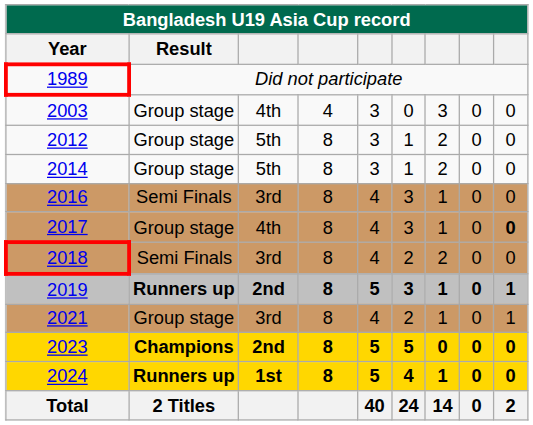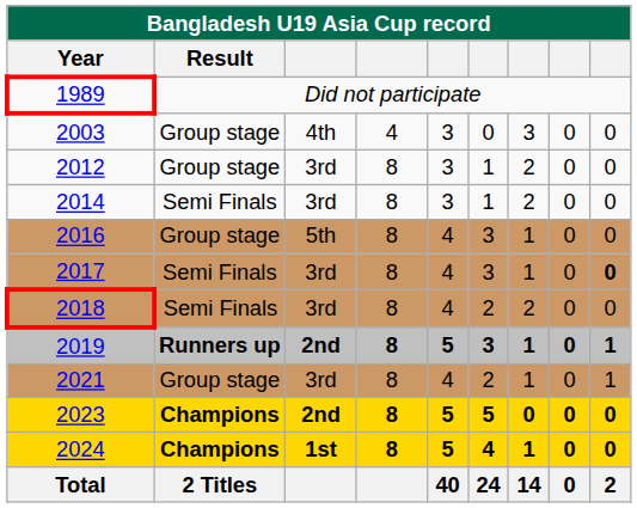 <table class="wikitable" style="font-size:90%; text-align:center">
 <tr>
 <th style="color:white; background:#006A4E;" colspan=9>Bangladesh U19 Asia Cup record</th>
 </tr>
 <tr>
 <th width="90">Year</th>
 <th>Result</th>
 <th width="40"></th>
 <th width="40"></th>
 <th width="20"></th>
 <th width="20"></th>
 <th width="20"></th>
 <th width="20"></th>
 <th width="20"></th>
 </tr>
 <tr>
 <td style="border:3px solid red"> <a href='#'>1989</a></td>
 <td colspan=8><em>Did not participate</em></td>
 </tr>
 <tr>
 <td> <a href='#'>2003</a></td>
 <td>Group stage</td>
 <td>4th</td>
 <td>4</td>
 <td>3</td>
 <td>0</td>
 <td>3</td>
 <td>0</td>
 <td>0</td>
 </tr>
 <tr>
 <td> <a href='#'>2012</a></td>
 <td>Group stage</td>
-<td>5th</td>
+<td>3rd</td>
 <td>8</td>
 <td>3</td>
 <td>1</td>
 <td>2</td>
 <td>0</td>
 <td>0</td>
 </tr>
 <tr>
 <td> <a href='#'>2014</a></td>
-<td>Group stage</td>
-<td>5th</td>
+<td>Semi Finals</td>
+<td>3rd</td>
 <td>8</td>
 <td>3</td>
 <td>1</td>
 <td>2</td>
 <td>0</td>
 <td>0</td>
 </tr>
 <tr bgcolor=#cc9966>
 <td> <a href='#'>2016</a></td>
-<td>Semi Finals</td>
-<td>3rd</td>
+<td>Group stage</td>
+<td>5th</td>
 <td>8</td>
 <td>4</td>
 <td>3</td>
 <td>1</td>
 <td>0</td>
 <td>0</td>
 </tr>
 <tr bgcolor=#cc9966>
 <td> <a href='#'>2017</a></td>
-<td>Group stage</td>
-<td>4th</td>
+<td>Semi Finals</td>
+<td>3rd</td>
 <td>8</td>
 <td>4</td>
 <td>3</td>
 <td>1</td>
 <td>0</td>
 <td><strong>0</strong></td>
 </tr>
 <tr bgcolor=#cc9966>
 <td style="border:3px solid red"> <a href='#'>2018</a></td>
 <td>Semi Finals</td>
 <td>3rd</td>
 <td>8</td>
 <td>4</td>
 <td>2</td>
 <td>2</td>
 <td>0</td>
 <td>0</td>
 </tr>
 <tr style="background:silver">
 <td> <a href='#'>2019</a></td>
 <td><strong>Runners up</strong></td>
 <td><strong>2nd</strong></td>
 <td><strong>8</strong></td>
 <td><strong>5</strong></td>
 <td><strong>3</strong></td>
 <td><strong>1</strong></td>
 <td><strong>0</strong></td>
 <td><strong>1</strong></td>
 </tr>
 <tr bgcolor=#cc9966>
 <td> <a href='#'>2021</a></td>
 <td>Group stage</td>
 <td>3rd</td>
 <td>8</td>
 <td>4</td>
 <td>2</td>
 <td>1</td>
 <td>0</td>
 <td>1</td>
 </tr>
 <tr style="background:gold;">
 <td> <a href='#'>2023</a></td>
 <td><strong>Champions</strong></td>
 <td><strong>2nd</strong></td>
 <td><strong>8</strong></td>
 <td><strong>5</strong></td>
 <td><strong>5</strong></td>
 <td><strong>0</strong></td>
 <td><strong>0</strong></td>
 <td><strong>0</strong></td>
 </tr>
 <tr style="background:gold;">
 <td> <a href='#'>2024</a></td>
-<td><strong>Runners up</strong></td>
+<td><strong>Champions</strong></td>
 <td><strong>1st</strong></td>
 <td><strong>8</strong></td>
 <td><strong>5</strong></td>
 <td><strong>4</strong></td>
 <td><strong>1</strong></td>
 <td><strong>0</strong></td>
 <td><strong>0</strong></td>
 </tr>
 <tr>
 <th>Total</th>
 <th>2 Titles</th>
 <th></th>
 <th></th>
 <th>40</th>
 <th>24</th>
 <th>14</th>
 <th>0</th>
 <th>2</th>
 </tr>
 </table>
